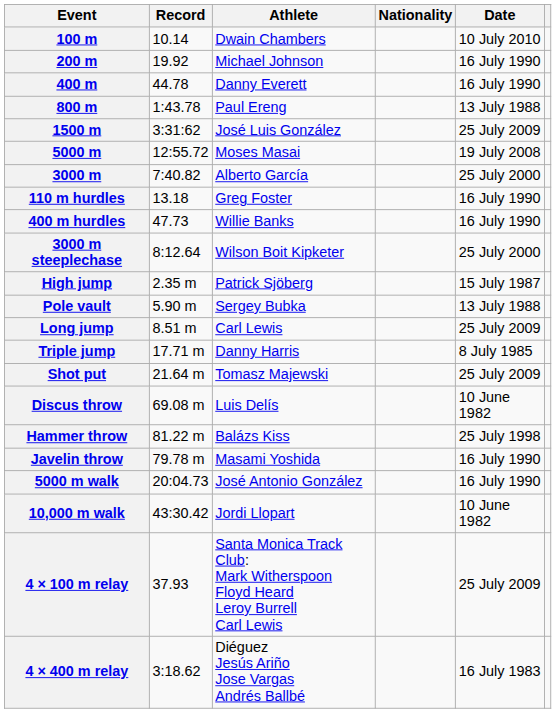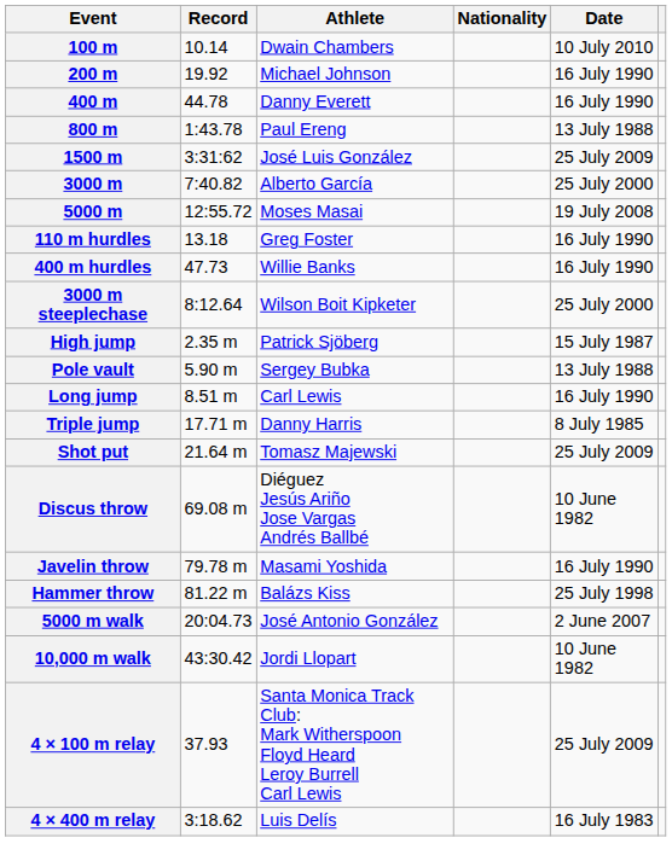 <table class="wikitable plainrowheaders sticky-header">
 <tr>
 <th scope="col">Event</th>
 <th scope="col">Record</th>
 <th scope="col">Athlete</th>
 <th scope="col">Nationality</th>
 <th scope="col">Date</th>
 <th scope="col"></th>
 </tr>
 <tr>
 <th scope="row"><a href='#'>100 m</a></th>
 <td>10.14</td>
 <td><a href='#'>Dwain Chambers</a></td>
 <td></td>
 <td>10 July 2010</td>
 <td></td>
 </tr>
 <tr>
 <th scope="row"><a href='#'>200 m</a></th>
 <td>19.92</td>
 <td><a href='#'>Michael Johnson</a></td>
 <td></td>
 <td>16 July 1990</td>
 <td></td>
 </tr>
 <tr>
 <th scope="row"><a href='#'>400 m</a></th>
 <td>44.78</td>
 <td><a href='#'>Danny Everett</a></td>
 <td></td>
 <td>16 July 1990</td>
 <td></td>
 </tr>
 <tr>
 <th scope="row"><a href='#'>800 m</a></th>
 <td>1:43.78</td>
 <td><a href='#'>Paul Ereng</a></td>
 <td></td>
 <td>13 July 1988</td>
 <td></td>
 </tr>
 <tr>
 <th scope="row"><a href='#'>1500 m</a></th>
 <td>3:31:62</td>
 <td><a href='#'>José Luis González</a></td>
 <td></td>
 <td>25 July 2009</td>
 <td></td>
 </tr>
 <tr>
+<th scope="row"><a href='#'>3000 m</a></th>
+<td>7:40.82</td>
+<td><a href='#'>Alberto García</a></td>
+<td></td>
+<td>25 July 2000</td>
+<td></td>
+</tr>
+<tr>
 <th scope="row"><a href='#'>5000 m</a></th>
 <td>12:55.72</td>
 <td><a href='#'>Moses Masai</a></td>
 <td></td>
 <td>19 July 2008</td>
-<td></td>
-</tr>
-<tr>
-<th scope="row"><a href='#'>3000 m</a></th>
-<td>7:40.82</td>
-<td><a href='#'>Alberto García</a></td>
-<td></td>
-<td>25 July 2000</td>
 <td></td>
 </tr>
 <tr>
 <th scope="row"><a href='#'>110 m hurdles</a></th>
 <td>13.18</td>
 <td><a href='#'>Greg Foster</a></td>
 <td></td>
 <td>16 July 1990</td>
 <td></td>
 </tr>
 <tr>
 <th scope="row"><a href='#'>400 m hurdles</a></th>
 <td>47.73</td>
 <td><a href='#'>Willie Banks</a></td>
 <td></td>
 <td>16 July 1990</td>
 <td></td>
 </tr>
 <tr>
 <th scope="row"><a href='#'>3000 m steeplechase</a></th>
 <td>8:12.64</td>
 <td><a href='#'>Wilson Boit Kipketer</a></td>
 <td></td>
 <td>25 July 2000</td>
 <td></td>
 </tr>
 <tr>
 <th scope="row"><a href='#'>High jump</a></th>
 <td>2.35 m</td>
 <td><a href='#'>Patrick Sjöberg</a></td>
 <td></td>
 <td>15 July 1987</td>
 <td></td>
 </tr>
 <tr>
 <th scope="row"><a href='#'>Pole vault</a></th>
 <td>5.90 m</td>
 <td><a href='#'>Sergey Bubka</a></td>
 <td></td>
 <td>13 July 1988</td>
 <td></td>
 </tr>
 <tr>
 <th scope="row"><a href='#'>Long jump</a></th>
 <td>8.51 m</td>
 <td><a href='#'>Carl Lewis</a></td>
 <td></td>
-<td>25 July 2009</td>
+<td>16 July 1990</td>
 <td></td>
 </tr>
 <tr>
 <th scope="row"><a href='#'>Triple jump</a></th>
 <td>17.71 m</td>
 <td><a href='#'>Danny Harris</a></td>
 <td></td>
 <td>8 July 1985</td>
 <td></td>
 </tr>
 <tr>
 <th scope="row"><a href='#'>Shot put</a></th>
 <td>21.64 m</td>
 <td><a href='#'>Tomasz Majewski</a></td>
 <td></td>
 <td>25 July 2009</td>
 <td></td>
 </tr>
 <tr>
 <th scope="row"><a href='#'>Discus throw</a></th>
 <td>69.08 m</td>
-<td><a href='#'>Luis Delís</a></td>
+<td>Diéguez<br><a href='#'>Jesús Ariño</a><br><a href='#'>Jose Vargas</a><br><a href='#'>Andrés Ballbé</a></td>
 <td></td>
 <td>10 June 1982</td>
+<td></td>
+</tr>
+<tr>
+<th scope="row"><a href='#'>Javelin throw</a></th>
+<td>79.78 m</td>
+<td><a href='#'>Masami Yoshida</a></td>
+<td></td>
+<td>16 July 1990</td>
 <td></td>
 </tr>
 <tr>
 <th scope="row"><a href='#'>Hammer throw</a></th>
 <td>81.22 m</td>
 <td><a href='#'>Balázs Kiss</a></td>
 <td></td>
 <td>25 July 1998</td>
 <td></td>
 </tr>
 <tr>
-<th scope="row"><a href='#'>Javelin throw</a></th>
-<td>79.78 m</td>
-<td><a href='#'>Masami Yoshida</a></td>
-<td></td>
-<td>16 July 1990</td>
-<td></td>
-</tr>
-<tr>
 <th scope="row"><a href='#'>5000 m walk</a></th>
 <td>20:04.73</td>
 <td><a href='#'>José Antonio González</a></td>
 <td></td>
-<td>16 July 1990</td>
+<td>2 June 2007</td>
 <td></td>
 </tr>
 <tr>
 <th scope="row"><a href='#'>10,000 m walk</a></th>
 <td>43:30.42</td>
 <td><a href='#'>Jordi Llopart</a></td>
 <td></td>
 <td>10 June 1982</td>
 <td></td>
 </tr>
 <tr>
 <th scope="row"><a href='#'>4 × 100 m relay</a></th>
 <td>37.93</td>
 <td><a href='#'>Santa Monica Track Club</a>:<br><a href='#'>Mark Witherspoon</a><br><a href='#'>Floyd Heard</a><br><a href='#'>Leroy Burrell</a><br><a href='#'>Carl Lewis</a></td>
 <td></td>
 <td>25 July 2009</td>
 <td></td>
 </tr>
 <tr>
 <th scope="row"><a href='#'>4 × 400 m relay</a></th>
 <td>3:18.62</td>
-<td>Diéguez<br><a href='#'>Jesús Ariño</a><br><a href='#'>Jose Vargas</a><br><a href='#'>Andrés Ballbé</a></td>
+<td><a href='#'>Luis Delís</a></td>
 <td></td>
 <td>16 July 1983</td>
 <td></td>
 </tr>
 </table>
